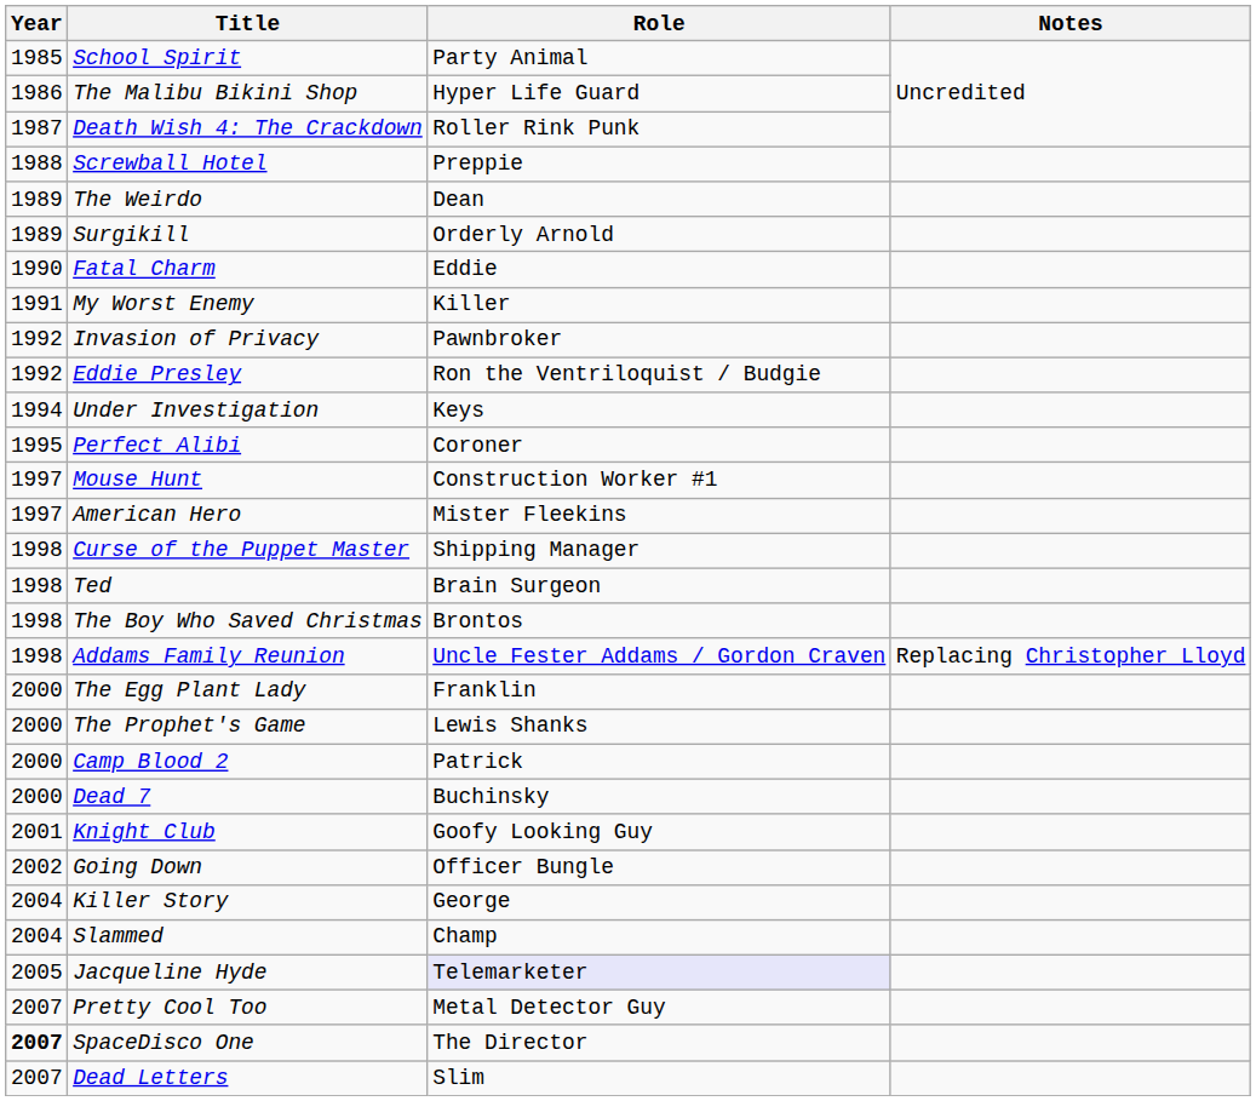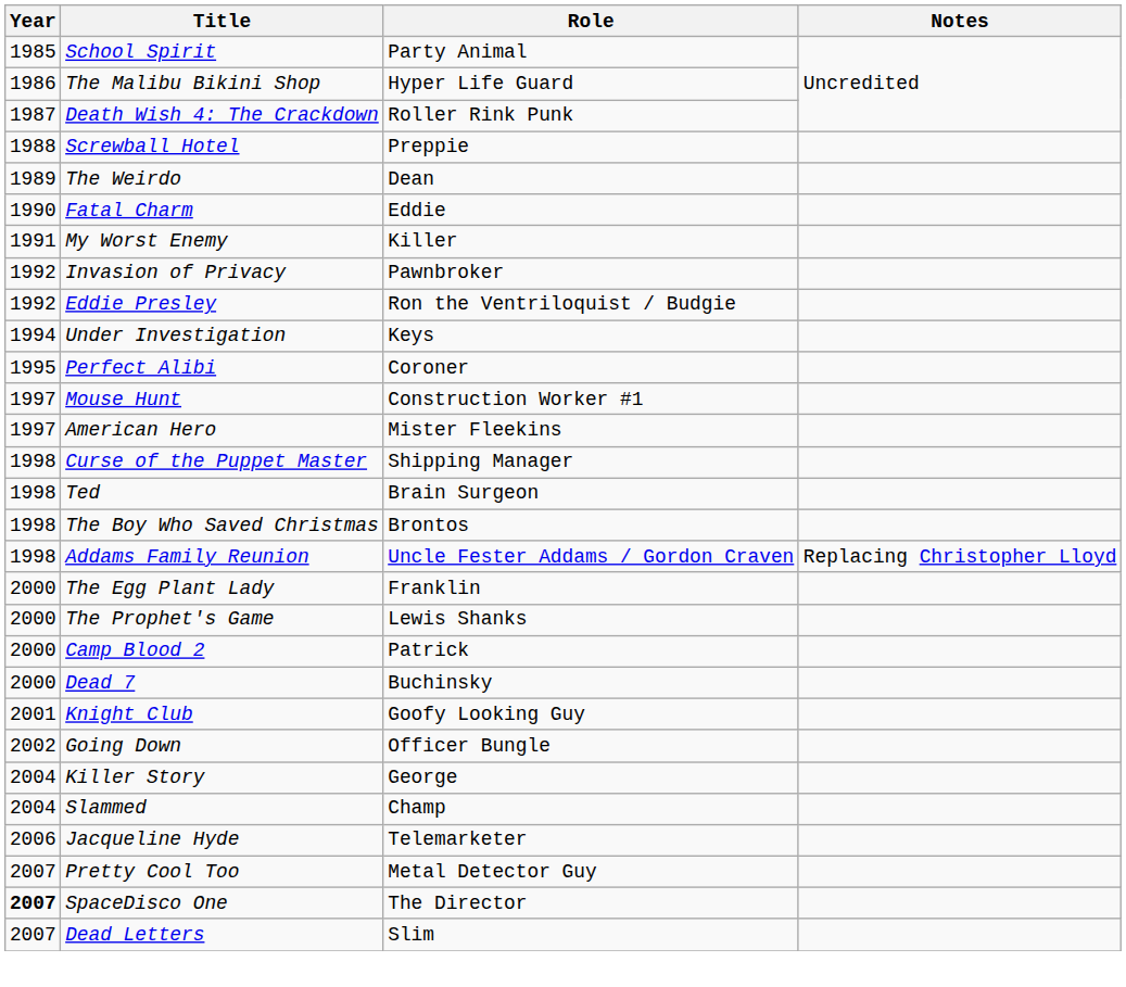 <table class="wikitable sortable">
 <tr>
 <th>Year</th>
 <th>Title</th>
 <th>Role</th>
 <th>Notes</th>
 </tr>
 <tr>
 <td>1985</td>
 <td><em><a href='#'>School Spirit</a></em></td>
 <td>Party Animal</td>
 <td rowspan="3">Uncredited</td>
 </tr>
 <tr>
 <td>1986</td>
 <td><em>The Malibu Bikini Shop</em></td>
 <td>Hyper Life Guard</td>
 </tr>
 <tr>
 <td>1987</td>
 <td><em><a href='#'>Death Wish 4: The Crackdown</a></em></td>
 <td>Roller Rink Punk</td>
 </tr>
 <tr>
 <td>1988</td>
 <td><em><a href='#'>Screwball Hotel</a></em></td>
 <td>Preppie</td>
 <td></td>
 </tr>
 <tr>
 <td>1989</td>
 <td><em>The Weirdo</em></td>
 <td>Dean</td>
-<td></td>
-</tr>
-<tr>
-<td>1989</td>
-<td><em>Surgikill</em></td>
-<td>Orderly Arnold</td>
 <td></td>
 </tr>
 <tr>
 <td>1990</td>
 <td><a href='#'><em>Fatal Charm</em></a></td>
 <td>Eddie</td>
 <td></td>
 </tr>
 <tr>
 <td>1991</td>
 <td><em>My Worst Enemy</em></td>
 <td>Killer</td>
 <td></td>
 </tr>
 <tr>
 <td>1992</td>
 <td><em>Invasion of Privacy</em></td>
 <td>Pawnbroker</td>
 <td></td>
 </tr>
 <tr>
 <td>1992</td>
 <td><em><a href='#'>Eddie Presley</a></em></td>
 <td>Ron the Ventriloquist / Budgie</td>
 <td></td>
 </tr>
 <tr>
 <td>1994</td>
 <td><em>Under Investigation</em></td>
 <td>Keys</td>
 <td></td>
 </tr>
 <tr>
 <td>1995</td>
 <td><em><a href='#'>Perfect Alibi</a></em></td>
 <td>Coroner</td>
 <td></td>
 </tr>
 <tr>
 <td>1997</td>
 <td><em><a href='#'>Mouse Hunt</a></em></td>
 <td>Construction Worker #1</td>
 <td></td>
 </tr>
 <tr>
 <td>1997</td>
 <td><em>American Hero</em></td>
 <td>Mister Fleekins</td>
 <td></td>
 </tr>
 <tr>
 <td>1998</td>
 <td><em><a href='#'>Curse of the Puppet Master</a></em></td>
 <td>Shipping Manager</td>
 <td></td>
 </tr>
 <tr>
 <td>1998</td>
 <td><em>Ted</em></td>
 <td>Brain Surgeon</td>
 <td></td>
 </tr>
 <tr>
 <td>1998</td>
 <td><em>The Boy Who Saved Christmas</em></td>
 <td>Brontos</td>
 <td></td>
 </tr>
 <tr>
 <td>1998</td>
 <td><em><a href='#'>Addams Family Reunion</a></em></td>
 <td><a href='#'>Uncle Fester Addams / Gordon Craven</a></td>
 <td>Replacing <a href='#'>Christopher Lloyd</a></td>
 </tr>
 <tr>
 <td>2000</td>
 <td><em>The Egg Plant Lady</em></td>
 <td>Franklin</td>
 <td></td>
 </tr>
 <tr>
 <td>2000</td>
 <td><em>The Prophet's Game</em></td>
 <td>Lewis Shanks</td>
 <td></td>
 </tr>
 <tr>
 <td>2000</td>
 <td><em><a href='#'>Camp Blood 2</a></em></td>
 <td>Patrick</td>
 <td></td>
 </tr>
 <tr>
 <td>2000</td>
 <td><em><a href='#'>Dead 7</a></em></td>
 <td>Buchinsky</td>
 <td></td>
 </tr>
 <tr>
 <td>2001</td>
 <td><em><a href='#'>Knight Club</a></em></td>
 <td>Goofy Looking Guy</td>
 <td></td>
 </tr>
 <tr>
 <td>2002</td>
 <td><em>Going Down</em></td>
 <td>Officer Bungle</td>
 <td></td>
 </tr>
 <tr>
 <td>2004</td>
 <td><em>Killer Story</em></td>
 <td>George</td>
 <td></td>
 </tr>
 <tr>
 <td>2004</td>
 <td><em>Slammed</em></td>
 <td>Champ</td>
 <td></td>
 </tr>
 <tr>
-<td>2005</td>
+<td>2006</td>
 <td><em>Jacqueline Hyde</em></td>
-<td style="background: lavender;">Telemarketer</td>
+<td>Telemarketer</td>
 <td></td>
 </tr>
 <tr>
 <td>2007</td>
 <td><em>Pretty Cool Too</em></td>
 <td>Metal Detector Guy</td>
 <td></td>
 </tr>
 <tr>
 <td><strong>2007</strong></td>
 <td><em>SpaceDisco One</em></td>
 <td>The Director</td>
 <td></td>
 </tr>
 <tr>
 <td>2007</td>
 <td><a href='#'><em>Dead Letters</em></a></td>
 <td>Slim</td>
 <td></td>
 </tr>
 </table>
